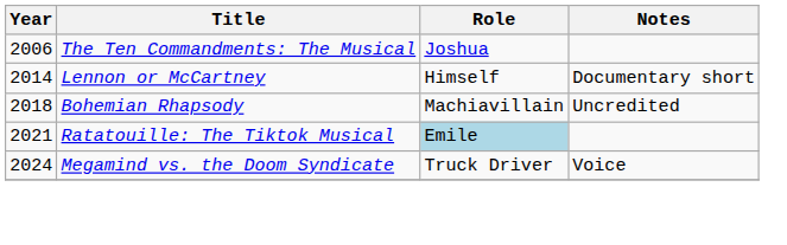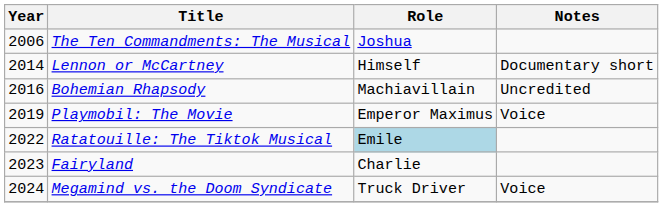 <table class="wikitable sortable">
 <tr>
 <th scope="col">Year</th>
 <th scope="col">Title</th>
 <th scope="col">Role</th>
 <th scope="col" class="unsortable">Notes</th>
 </tr>
 <tr>
 <td>2006</td>
 <td><em><a href='#'>The Ten Commandments: The Musical</a></em></td>
 <td><a href='#'>Joshua</a></td>
 <td></td>
 </tr>
 <tr>
 <td>2014</td>
 <td><em><a href='#'>Lennon or McCartney</a></em></td>
 <td>Himself</td>
 <td>Documentary short</td>
 </tr>
 <tr>
-<td>2018</td>
+<td>2016</td>
 <td><em><a href='#'>Bohemian Rhapsody</a></em></td>
 <td>Machiavillain</td>
 <td>Uncredited</td>
 </tr>
 <tr>
-<td>2021</td>
+<td>2019</td>
+<td><em><a href='#'>Playmobil: The Movie</a></em></td>
+<td>Emperor Maximus</td>
+<td>Voice</td>
+</tr>
+<tr>
+<td>2022</td>
 <td><em><a href='#'>Ratatouille: The Tiktok Musical</a></em></td>
 <td style="background: lightblue;">Emile</td>
+<td></td>
+</tr>
+<tr>
+<td>2023</td>
+<td><em><a href='#'>Fairyland</a></em></td>
+<td>Charlie</td>
 <td></td>
 </tr>
 <tr>
 <td>2024</td>
 <td><em><a href='#'>Megamind vs. the Doom Syndicate</a></em></td>
 <td>Truck Driver</td>
 <td>Voice</td>
 </tr>
 <tr>
 </tr>
 </table>
